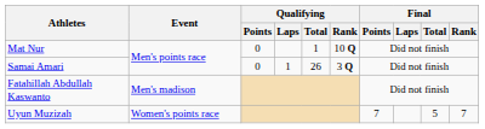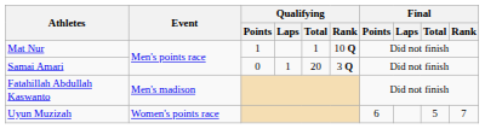 <table class=wikitable style="font-size:90%; text-align:center">
 <tr>
 <th width="160" rowspan="2">Athletes</th>
 <th width="145" rowspan="2">Event</th>
 <th width="110" colspan="4">Qualifying</th>
 <th width="110" colspan="4">Final</th>
 </tr>
 <tr>
 <th>Points</th>
 <th>Laps</th>
 <th>Total</th>
 <th>Rank</th>
 <th>Points</th>
 <th>Laps</th>
 <th>Total</th>
 <th>Rank</th>
 </tr>
 <tr>
 <td align=left><a href='#'>Mat Nur</a></td>
 <td align=left rowspan=2><a href='#'>Men's points race</a></td>
-<td>0</td>
+<td>1</td>
 <td></td>
 <td>1</td>
 <td>10 <strong>Q</strong></td>
 <td colspan=4 align=centre>Did not finish</td>
 </tr>
 <tr>
 <td align=left><a href='#'>Samai Amari</a></td>
 <td>0</td>
 <td>1</td>
-<td>26</td>
+<td>20</td>
 <td>3 <strong>Q</strong></td>
 <td colspan=4 align=centre>Did not finish</td>
 </tr>
 <tr>
 <td align=left><a href='#'>Fatahillah Abdullah</a><br><a href='#'>Kaswanto</a></td>
 <td align=left><a href='#'>Men's madison</a></td>
 <td colspan=4 bgcolor="wheat"></td>
 <td colspan=4 align=centre>Did not finish</td>
 </tr>
 <tr>
 <td align=left><a href='#'>Uyun Muzizah</a></td>
 <td align=left><a href='#'>Women's points race</a></td>
 <td colspan=4 bgcolor="wheat"></td>
-<td>7</td>
+<td>6</td>
 <td></td>
 <td>5</td>
 <td>7</td>
 </tr>
 </table>
